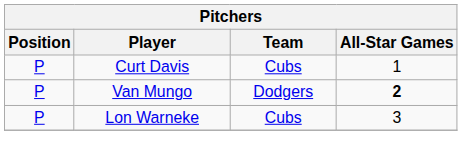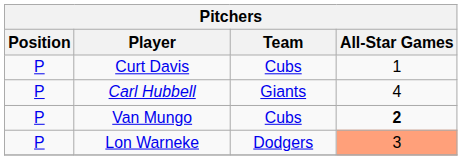 <table class="wikitable" style="font-size: 100%; text-align:right;">
 <tr>
 <th colspan="4">Pitchers</th>
 </tr>
 <tr>
 <th>Position</th>
 <th width="150">Player</th>
 <th width="100">Team</th>
 <th>All-Star Games</th>
 </tr>
 <tr>
 <td align="center"><a href='#'>P</a></td>
 <td align="center"><a href='#'>Curt Davis</a></td>
 <td align="center"><a href='#'>Cubs</a></td>
 <td align="center">1</td>
 </tr>
 <tr>
 <td align="center"><a href='#'>P</a></td>
+<td align="center"><em><a href='#'>Carl Hubbell</a></em></td>
+<td align="center"><a href='#'>Giants</a></td>
+<td align="center">4</td>
+</tr>
+<tr>
+<td align="center"><a href='#'>P</a></td>
 <td align="center"><a href='#'>Van Mungo</a></td>
-<td align="center"><a href='#'>Dodgers</a></td>
+<td align="center"><a href='#'>Cubs</a></td>
 <td align="center"><strong>2</strong></td>
 </tr>
 <tr>
 <td align="center"><a href='#'>P</a></td>
 <td align="center"><a href='#'>Lon Warneke</a></td>
-<td align="center"><a href='#'>Cubs</a></td>
-<td align="center">3</td>
+<td align="center"><a href='#'>Dodgers</a></td>
+<td align="center" style="background: lightsalmon;">3</td>
 </tr>
 <tr>
 </tr>
 </table>
